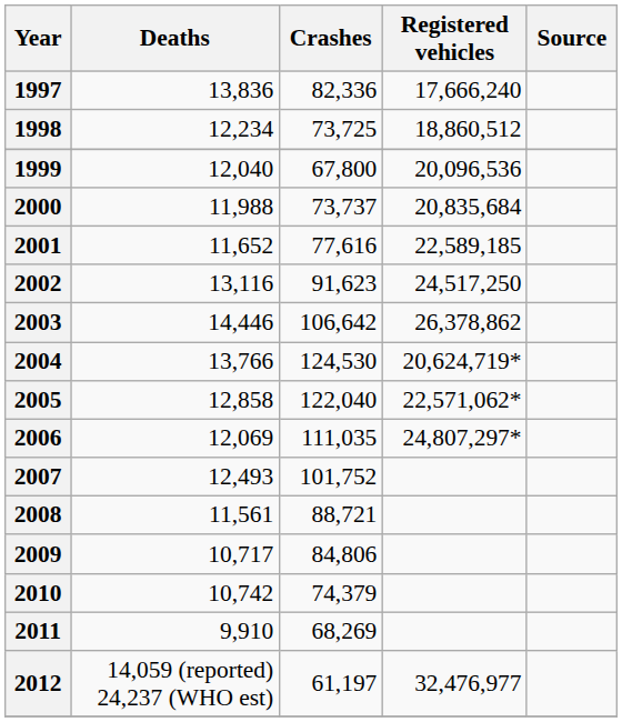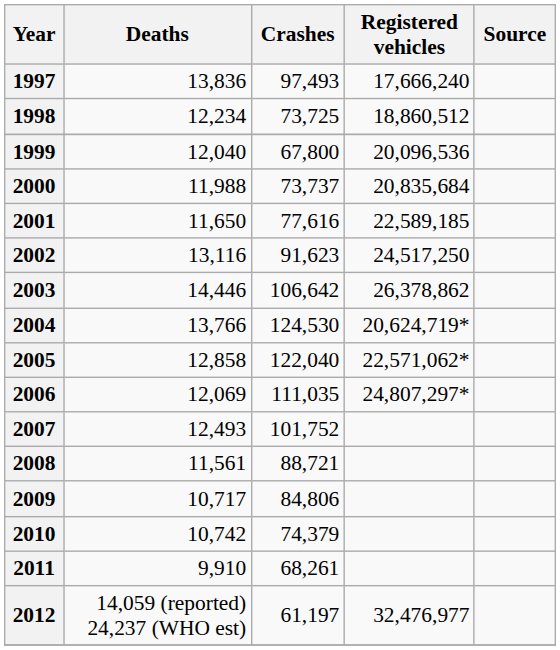 <table class="wikitable sortable" style="font-size:97%; text-align:right" width="400px">
 <tr>
 <th>Year</th>
 <th>Deaths</th>
 <th>Crashes</th>
 <th>Registered<br>vehicles</th>
 <th>Source</th>
 </tr>
 <tr>
 <th>1997</th>
 <td>13,836</td>
-<td>82,336</td>
+<td>97,493</td>
 <td>17,666,240</td>
 <td></td>
 </tr>
 <tr>
 <th>1998</th>
 <td> 12,234</td>
 <td> 73,725</td>
 <td>18,860,512</td>
 <td></td>
 </tr>
 <tr>
 </tr>
 <tr>
 <th>1999</th>
 <td> 12,040</td>
 <td> 67,800</td>
 <td>20,096,536</td>
 <td></td>
 </tr>
 <tr>
 <th>2000</th>
 <td> 11,988</td>
 <td> 73,737</td>
 <td>20,835,684</td>
 <td></td>
 </tr>
 <tr>
 <th>2001</th>
-<td> 11,652</td>
+<td> 11,650</td>
 <td> 77,616</td>
 <td>22,589,185</td>
 <td></td>
 </tr>
 <tr>
 <th>2002</th>
 <td> 13,116</td>
 <td> 91,623</td>
 <td>24,517,250</td>
 <td></td>
 </tr>
 <tr>
 <th>2003</th>
 <td> 14,446</td>
 <td> 106,642</td>
 <td>26,378,862</td>
 <td></td>
 </tr>
 <tr>
 <th>2004</th>
 <td> 13,766</td>
 <td> 124,530</td>
 <td>20,624,719*</td>
 <td></td>
 </tr>
 <tr>
 <th>2005</th>
 <td> 12,858</td>
 <td>  122,040</td>
 <td>22,571,062*</td>
 <td></td>
 </tr>
 <tr>
 <th>2006</th>
 <td> 12,069</td>
 <td>  111,035</td>
 <td>24,807,297*</td>
 <td></td>
 </tr>
 <tr>
 <th>2007</th>
 <td>12,493</td>
 <td>101,752</td>
 <td></td>
 <td></td>
 </tr>
 <tr>
 <th>2008</th>
 <td>11,561</td>
 <td>88,721</td>
 <td></td>
 <td></td>
 </tr>
 <tr>
 <th>2009</th>
 <td>10,717</td>
 <td>84,806</td>
 <td></td>
 <td></td>
 </tr>
 <tr>
 <th>2010</th>
 <td>10,742</td>
 <td>74,379</td>
 <td></td>
 <td></td>
 </tr>
 <tr>
 <th>2011</th>
 <td>9,910</td>
-<td>68,269</td>
+<td>68,261</td>
 <td></td>
 <td></td>
 </tr>
 <tr>
 <th>2012</th>
 <td>14,059 (reported)<br>24,237 (WHO est)</td>
 <td>61,197</td>
 <td>32,476,977</td>
 <td></td>
 </tr>
 <tr>
 </tr>
 </table>
